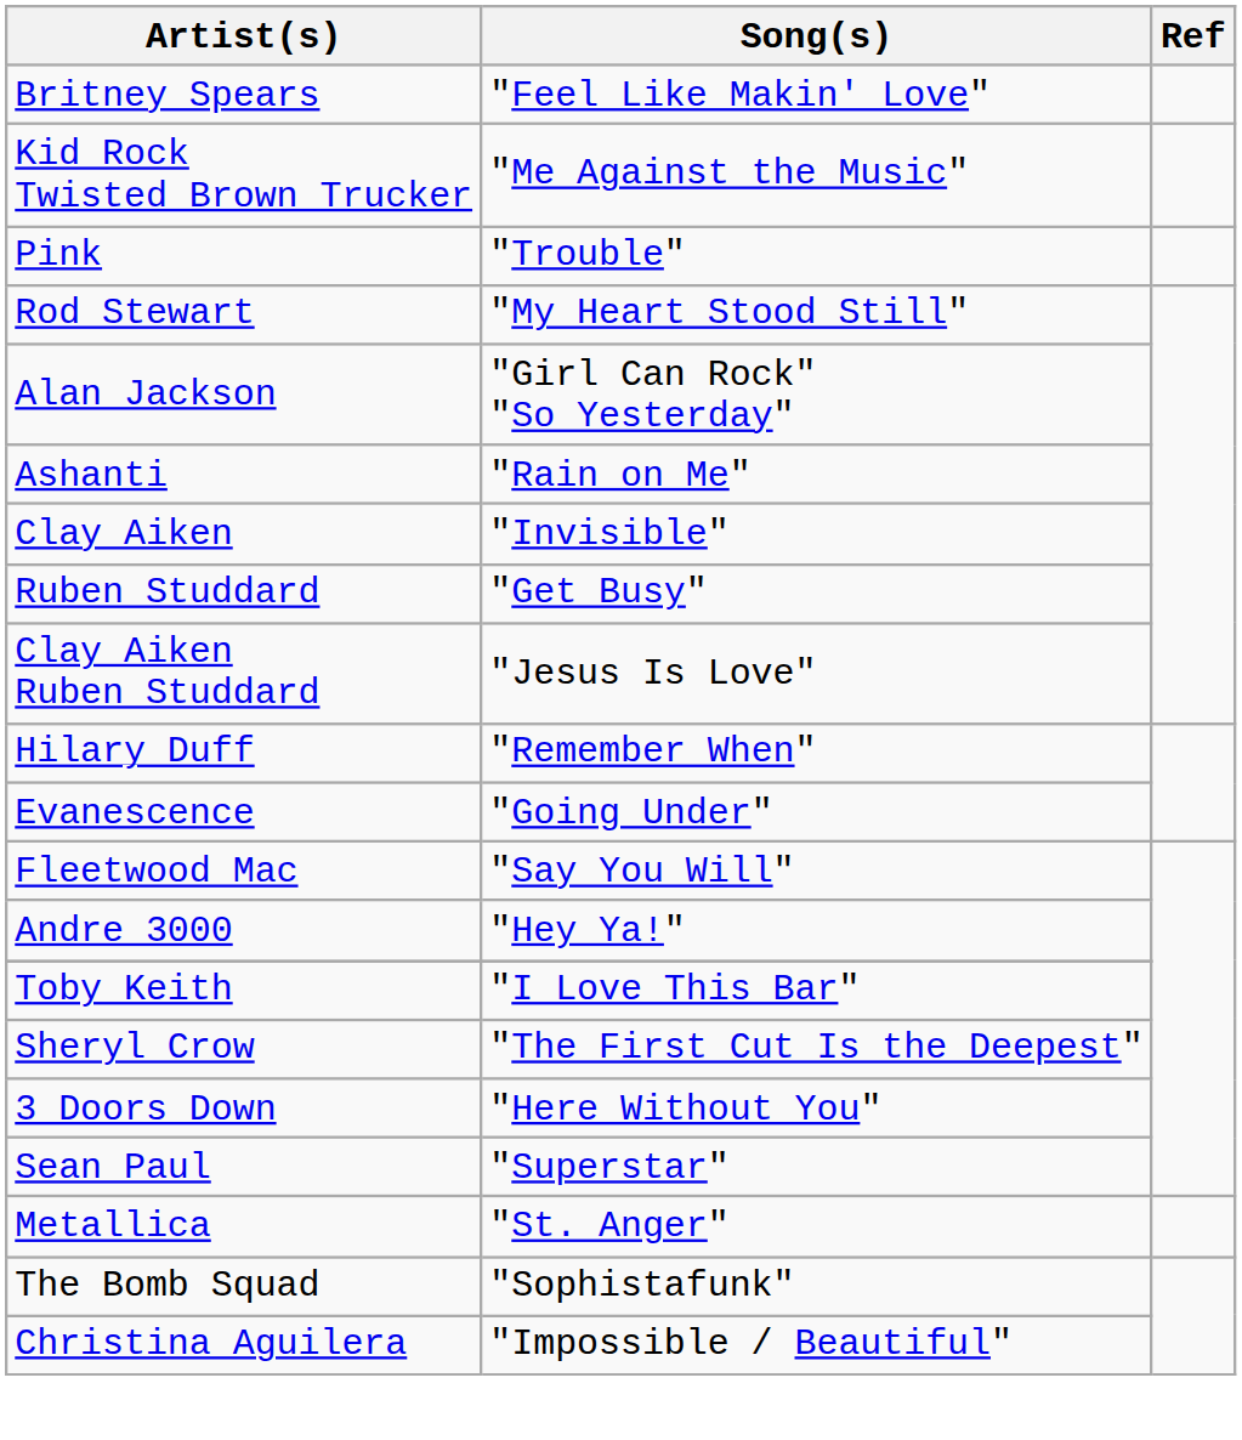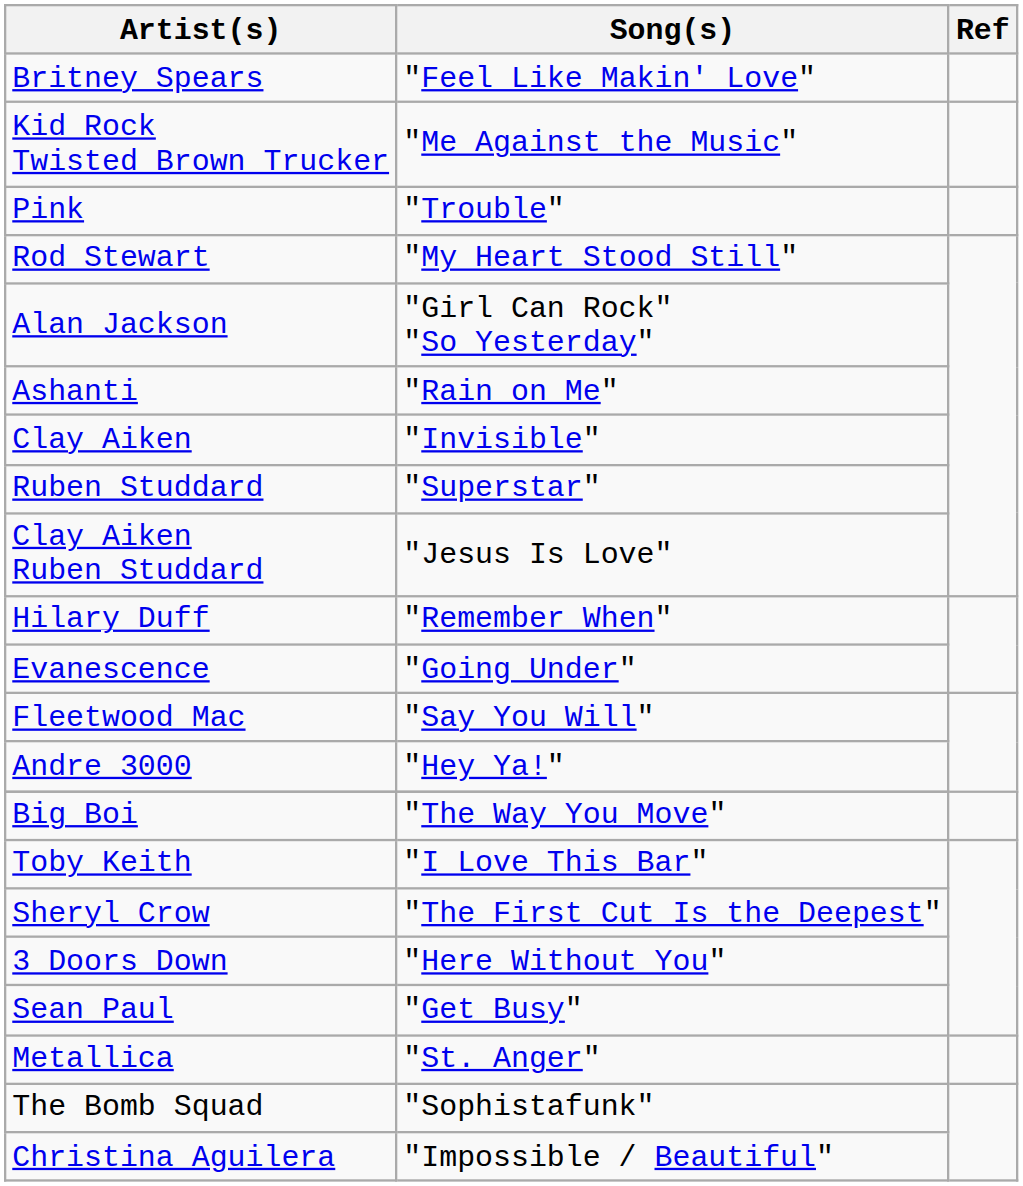 <table class="wikitable">
 <tr>
 <th>Artist(s)</th>
 <th>Song(s)</th>
 <th>Ref</th>
 </tr>
 <tr>
 <td><a href='#'>Britney Spears</a></td>
 <td>"<a href='#'>Feel Like Makin' Love</a>"</td>
 <td></td>
 </tr>
 <tr>
 <td><a href='#'>Kid Rock</a><br><a href='#'>Twisted Brown Trucker</a></td>
 <td>"<a href='#'>Me Against the Music</a>"</td>
 <td></td>
 </tr>
 <tr>
 <td><a href='#'>Pink</a></td>
 <td>"<a href='#'>Trouble</a>"</td>
 <td></td>
 </tr>
 <tr>
 <td><a href='#'>Rod Stewart</a></td>
 <td>"<a href='#'>My Heart Stood Still</a>"</td>
 <td rowspan="6"></td>
 </tr>
 <tr>
 <td><a href='#'>Alan Jackson</a></td>
 <td>"Girl Can Rock"<br>"<a href='#'>So Yesterday</a>"</td>
 </tr>
 <tr>
 <td><a href='#'>Ashanti</a></td>
 <td>"<a href='#'>Rain on Me</a>"</td>
 </tr>
 <tr>
 <td><a href='#'>Clay Aiken</a></td>
 <td>"<a href='#'>Invisible</a>"</td>
 </tr>
 <tr>
 <td><a href='#'>Ruben Studdard</a></td>
-<td>"<a href='#'>Get Busy</a>"</td>
+<td>"<a href='#'>Superstar</a>"</td>
 </tr>
 <tr>
 <td><a href='#'>Clay Aiken</a><br><a href='#'>Ruben Studdard</a></td>
 <td>"Jesus Is Love"</td>
 </tr>
 <tr>
 <td><a href='#'>Hilary Duff</a></td>
 <td>"<a href='#'>Remember When</a>"</td>
 <td rowspan="2"></td>
 </tr>
 <tr>
 <td><a href='#'>Evanescence</a></td>
 <td>"<a href='#'>Going Under</a>"</td>
 </tr>
 <tr>
 <td><a href='#'>Fleetwood Mac</a></td>
 <td>"<a href='#'>Say You Will</a>"</td>
 </tr>
 <tr>
 <td><a href='#'>Andre 3000</a></td>
 <td>"<a href='#'>Hey Ya!</a>"</td>
 </tr>
 <tr>
 </tr>
 <tr>
+<td><a href='#'>Big Boi</a></td>
+<td>"<a href='#'>The Way You Move</a>"</td>
+<td></td>
+</tr>
+<tr>
 <td><a href='#'>Toby Keith</a></td>
 <td>"<a href='#'>I Love This Bar</a>"</td>
 </tr>
 <tr>
 <td><a href='#'>Sheryl Crow</a></td>
 <td>"<a href='#'>The First Cut Is the Deepest</a>"</td>
 </tr>
 <tr>
 <td><a href='#'>3 Doors Down</a></td>
 <td>"<a href='#'>Here Without You</a>"</td>
 </tr>
 <tr>
 <td><a href='#'>Sean Paul</a></td>
-<td>"<a href='#'>Superstar</a>"</td>
+<td>"<a href='#'>Get Busy</a>"</td>
 </tr>
 <tr>
 <td><a href='#'>Metallica</a></td>
 <td>"<a href='#'>St. Anger</a>"</td>
 <td></td>
 </tr>
 <tr>
 <td>The Bomb Squad</td>
 <td>"Sophistafunk"</td>
 </tr>
 <tr>
 <td><a href='#'>Christina Aguilera</a></td>
 <td>"Impossible / <a href='#'>Beautiful</a>"</td>
 </tr>
 </table>
